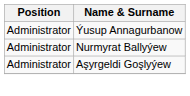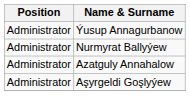 <table class="wikitable">
 <tr>
 <th>Position</th>
 <th>Name & Surname</th>
 </tr>
 <tr>
 <td>Administrator</td>
 <td>  Ýusup Annagurbanow</td>
 </tr>
 <tr>
 <td>Administrator</td>
 <td>  Nurmyrat Ballyýew</td>
 </tr>
 <tr>
 <td>Administrator</td>
+<td> Azatguly Annahalow</td>
+</tr>
+<tr>
+<td>Administrator</td>
 <td> Aşyrgeldi Goşlyýew</td>
 </tr>
 <tr>
 </tr>
 </table>
